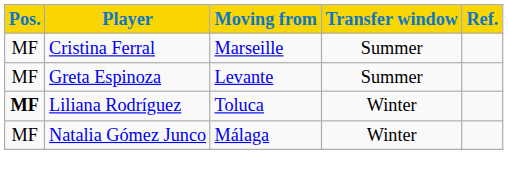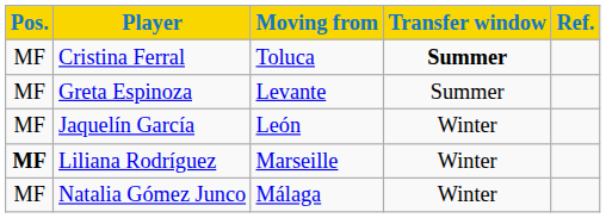 <table class="wikitable sortable" style="text-align:center;">
 <tr>
 <th style=background-color:#F9D600;color:#0E77CA>Pos.</th>
 <th style=background-color:#F9D600;color:#0E77CA>Player</th>
 <th style=background-color:#F9D600;color:#0E77CA>Moving from</th>
 <th style=background-color:#F9D600;color:#0E77CA>Transfer window</th>
 <th style=background-color:#F9D600;color:#0E77CA>Ref.</th>
 </tr>
 <tr>
 <td>MF</td>
 <td align=left> <a href='#'>Cristina Ferral</a></td>
-<td align=left> <a href='#'>Marseille</a></td>
-<td>Summer</td>
+<td align=left><a href='#'>Toluca</a></td>
+<td><strong>Summer</strong></td>
 <td></td>
 </tr>
 <tr>
 <td>MF</td>
 <td align=left> <a href='#'>Greta Espinoza</a></td>
 <td align=left> <a href='#'>Levante</a></td>
 <td>Summer</td>
 <td></td>
 </tr>
 <tr>
+<td>MF</td>
+<td align=left> <a href='#'>Jaquelín García</a></td>
+<td align=left><a href='#'>León</a></td>
+<td>Winter</td>
+<td></td>
+</tr>
+<tr>
 <td><strong>MF</strong></td>
 <td align=left> <a href='#'>Liliana Rodríguez</a></td>
-<td align=left><a href='#'>Toluca</a></td>
+<td align=left> <a href='#'>Marseille</a></td>
 <td>Winter</td>
 <td></td>
 </tr>
 <tr>
 <td>MF</td>
 <td align=left> <a href='#'>Natalia Gómez Junco</a></td>
 <td align=left> <a href='#'>Málaga</a></td>
 <td>Winter</td>
 <td></td>
 </tr>
 </table>
